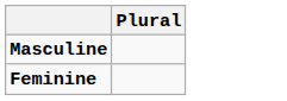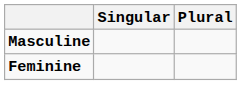 <table class="wikitable">
 <tr>
 <th></th>
+<th>Singular</th>
 <th>Plural</th>
 </tr>
 <tr>
 <td><strong>Masculine</strong></td>
 <td></td>
+<td></td>
 </tr>
 <tr>
 <td><strong>Feminine</strong></td>
 <td></td>
+<td></td>
 </tr>
 </table>
